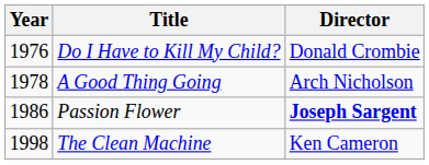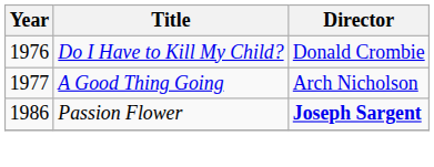 <table class="wikitable">
 <tr>
 <th>Year</th>
 <th>Title</th>
 <th>Director</th>
 </tr>
 <tr>
 <td>1976</td>
 <td><em><a href='#'>Do I Have to Kill My Child?</a></em></td>
 <td><a href='#'>Donald Crombie</a></td>
 </tr>
 <tr>
-<td>1978</td>
+<td>1977</td>
 <td><em><a href='#'>A Good Thing Going</a></em></td>
 <td><a href='#'>Arch Nicholson</a></td>
 </tr>
 <tr>
 <td>1986</td>
 <td><em>Passion Flower</em></td>
 <td><strong><a href='#'>Joseph Sargent</a></strong></td>
 </tr>
 <tr>
-<td>1998</td>
-<td><em><a href='#'>The Clean Machine</a></em></td>
-<td><a href='#'>Ken Cameron</a></td>
-</tr>
-<tr>
 </tr>
 </table>
